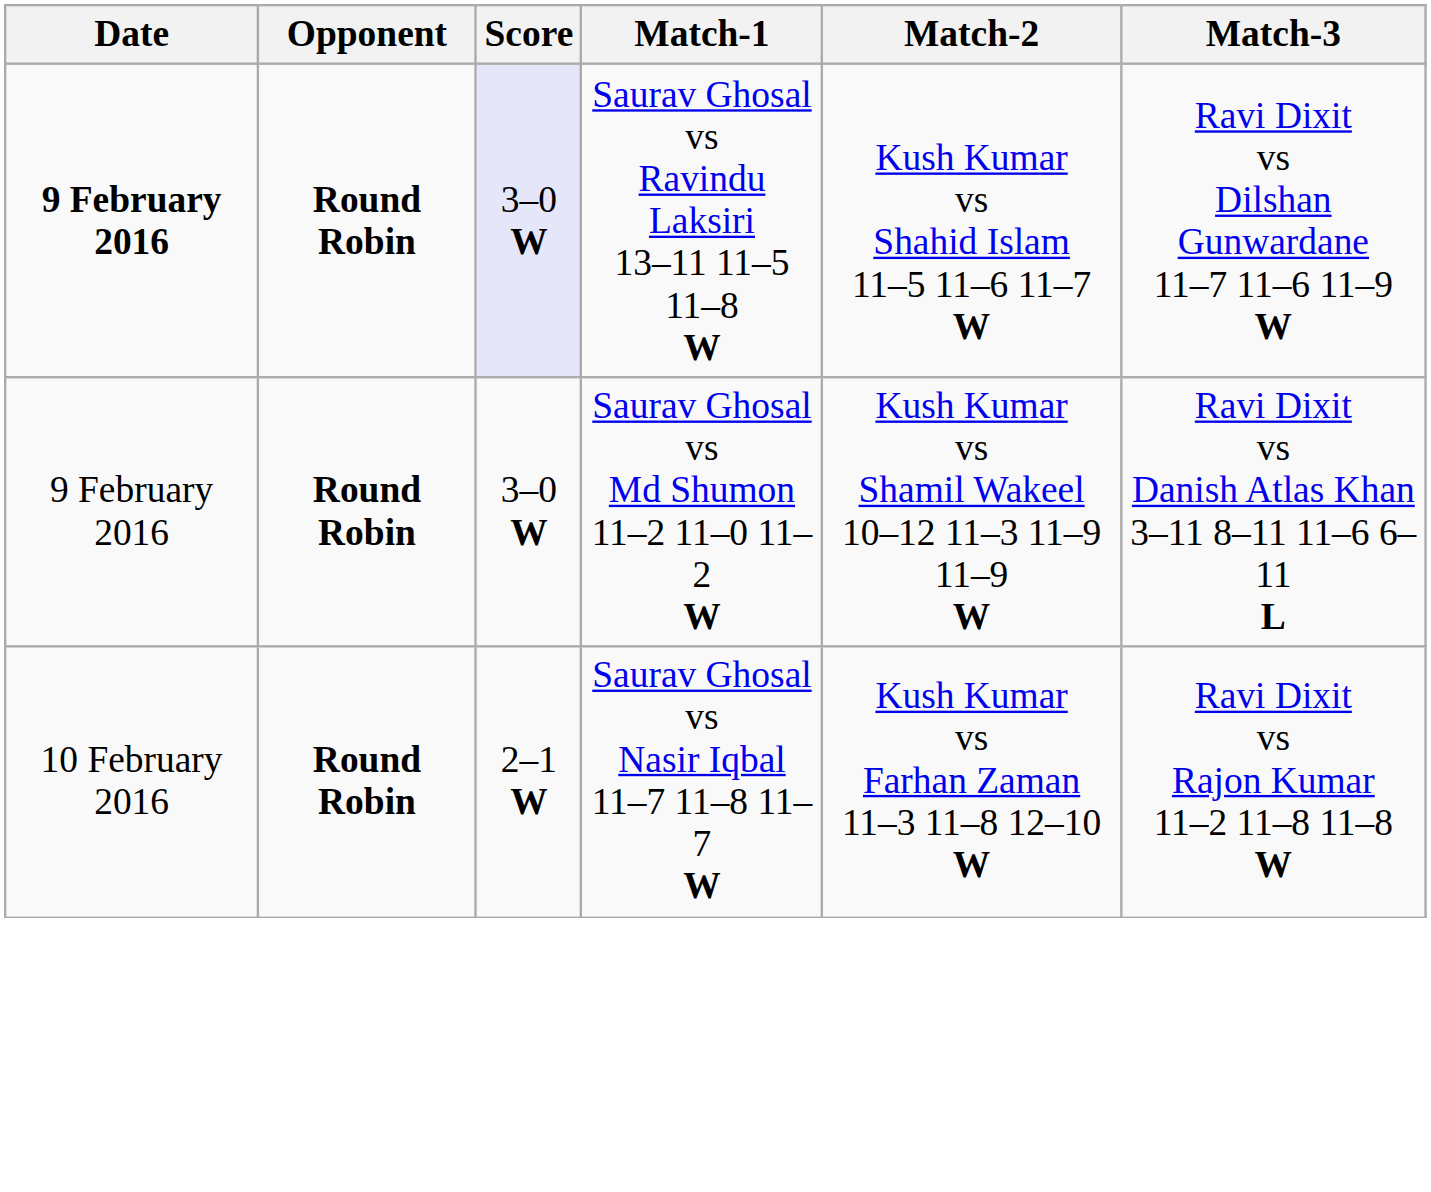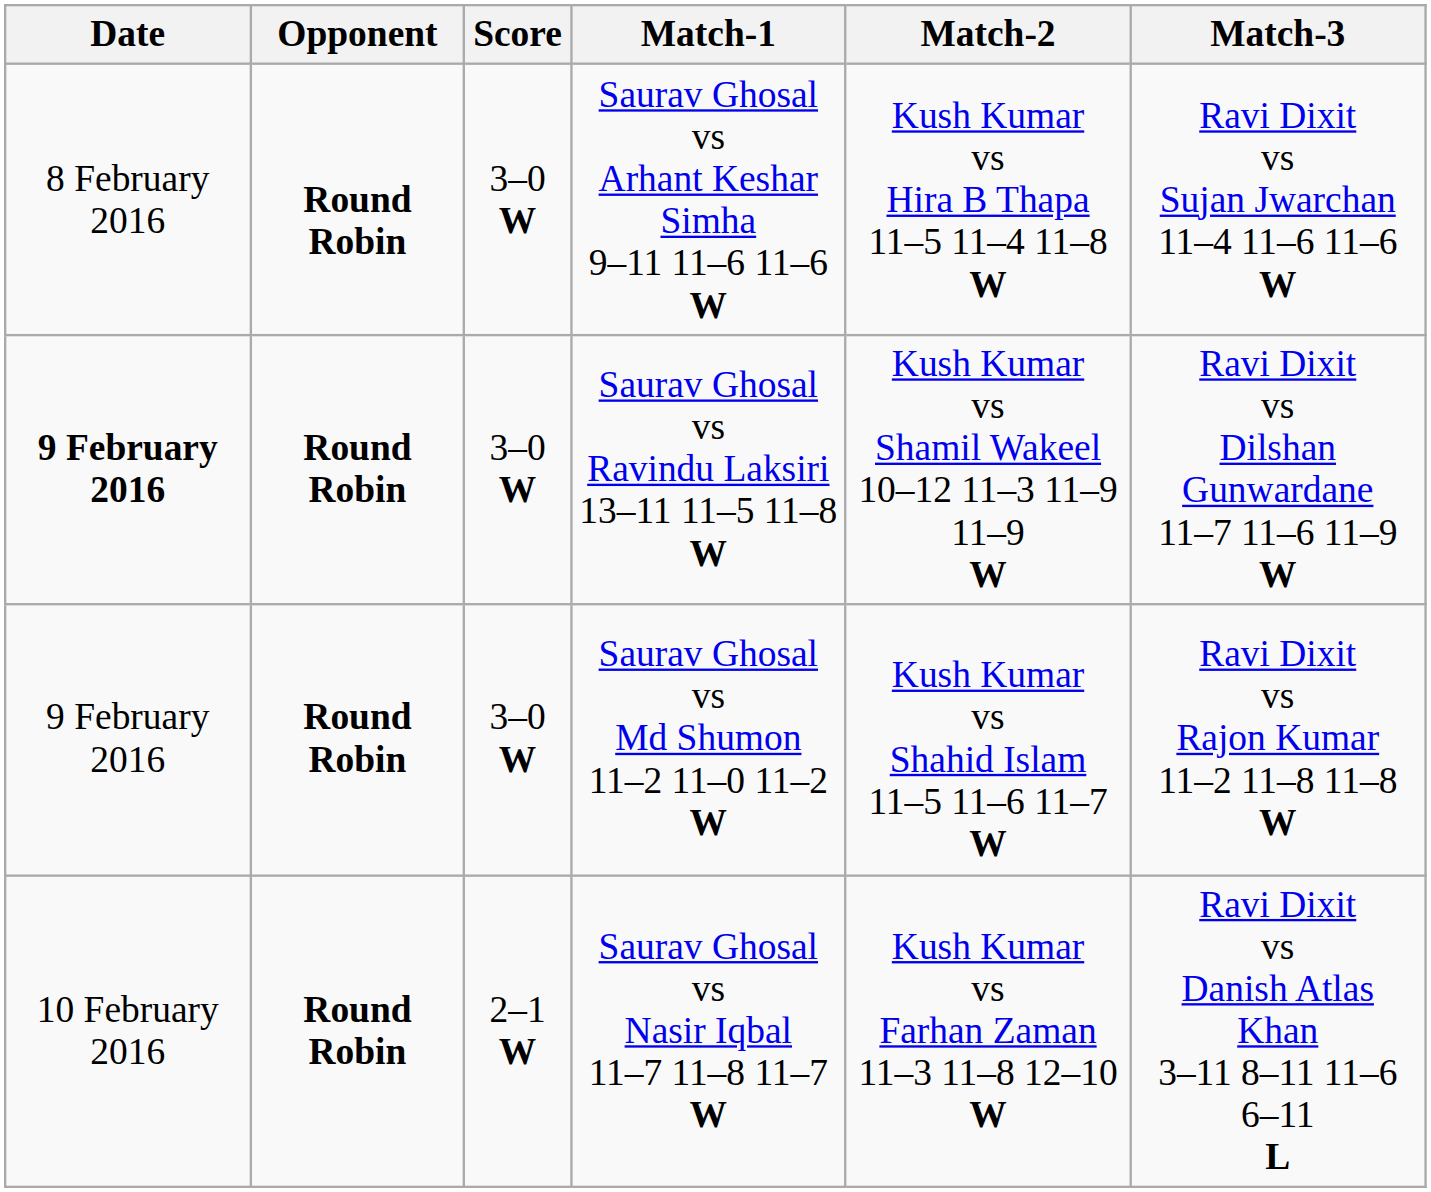 <table class="wikitable" style="text-align:center;">
 <tr>
 <th>Date</th>
 <th>Opponent</th>
 <th>Score</th>
 <th>Match-1</th>
 <th>Match-2</th>
 <th>Match-3</th>
 </tr>
 <tr>
+<td>8 February 2016</td>
+<td><br><strong>Round Robin</strong></td>
+<td>3–0<br><strong>W</strong></td>
+<td><a href='#'>Saurav Ghosal</a><br>vs<br><a href='#'>Arhant Keshar Simha</a><br>9–11 11–6 11–6<br><strong>W</strong></td>
+<td><a href='#'>Kush Kumar</a><br>vs<br><a href='#'>Hira B Thapa</a><br>11–5 11–4 11–8<br><strong>W</strong></td>
+<td><a href='#'>Ravi Dixit</a><br>vs<br><a href='#'>Sujan Jwarchan</a><br>11–4 11–6 11–6<br><strong>W</strong></td>
+</tr>
+<tr>
 <td><strong>9 February 2016</strong></td>
 <td><strong>Round Robin</strong></td>
-<td style="background: lavender;">3–0<br><strong>W</strong></td>
+<td>3–0<br><strong>W</strong></td>
 <td><a href='#'>Saurav Ghosal</a><br>vs<br><a href='#'>Ravindu Laksiri</a><br>13–11 11–5 11–8<br><strong>W</strong></td>
-<td><br><a href='#'>Kush Kumar</a><br>vs<br><a href='#'>Shahid Islam</a><br>11–5 11–6 11–7<br><strong>W</strong></td>
+<td><a href='#'>Kush Kumar</a><br>vs<br><a href='#'>Shamil Wakeel</a><br>10–12 11–3 11–9 11–9<br><strong>W</strong></td>
 <td><a href='#'>Ravi Dixit</a><br>vs<br><a href='#'>Dilshan Gunwardane</a><br>11–7 11–6 11–9<br><strong>W</strong></td>
 </tr>
 <tr>
 <td>9 February 2016</td>
 <td><strong>Round Robin</strong></td>
 <td>3–0<br><strong>W</strong></td>
 <td><a href='#'>Saurav Ghosal</a><br>vs<br><a href='#'>Md Shumon</a><br>11–2 11–0 11–2<br><strong>W</strong></td>
-<td><a href='#'>Kush Kumar</a><br>vs<br><a href='#'>Shamil Wakeel</a><br>10–12 11–3 11–9 11–9<br><strong>W</strong></td>
-<td><a href='#'>Ravi Dixit</a><br>vs<br><a href='#'>Danish Atlas Khan</a><br>3–11 8–11 11–6 6–11<br><strong>L</strong></td>
+<td><br><a href='#'>Kush Kumar</a><br>vs<br><a href='#'>Shahid Islam</a><br>11–5 11–6 11–7<br><strong>W</strong></td>
+<td><a href='#'>Ravi Dixit</a><br>vs<br><a href='#'>Rajon Kumar</a><br>11–2 11–8 11–8<br><strong>W</strong></td>
 </tr>
 <tr>
 <td>10 February 2016</td>
 <td> <strong>Round Robin</strong></td>
 <td>2–1<br><strong>W</strong><br></td>
 <td><a href='#'>Saurav Ghosal</a><br>vs<br><a href='#'>Nasir Iqbal</a><br>11–7 11–8 11–7<br><strong>W</strong></td>
 <td><a href='#'>Kush Kumar</a><br>vs<br><a href='#'>Farhan Zaman</a><br>11–3 11–8 12–10<br><strong>W</strong></td>
-<td><a href='#'>Ravi Dixit</a><br>vs<br><a href='#'>Rajon Kumar</a><br>11–2 11–8 11–8<br><strong>W</strong></td>
+<td><a href='#'>Ravi Dixit</a><br>vs<br><a href='#'>Danish Atlas Khan</a><br>3–11 8–11 11–6 6–11<br><strong>L</strong></td>
 </tr>
 </table>
